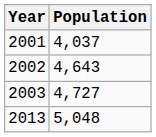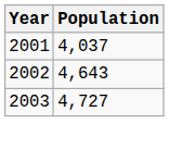 <table class="wikitable">
 <tr>
 <th>Year</th>
 <th>Population</th>
 </tr>
 <tr>
 <td>2001</td>
 <td>4,037</td>
 </tr>
 <tr>
 <td>2002</td>
 <td>4,643</td>
 </tr>
 <tr>
 <td>2003</td>
 <td>4,727</td>
 </tr>
-<tr>
-<td>2013</td>
-<td>5,048</td>
-</tr>
 </table>
